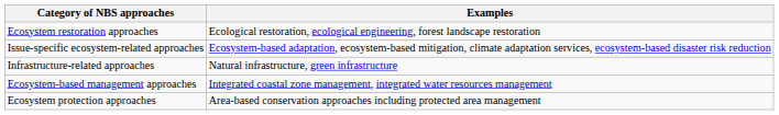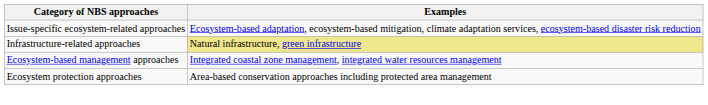 <table class="wikitable">
 <tr>
 <th>Category of NBS approaches</th>
 <th>Examples</th>
-</tr>
-<tr>
-<td><a href='#'>Ecosystem restoration</a> approaches</td>
-<td>Ecological restoration, <a href='#'>ecological engineering</a>, forest landscape restoration</td>
 </tr>
 <tr>
 <td>Issue-specific ecosystem-related approaches</td>
 <td><a href='#'>Ecosystem-based adaptation</a>, ecosystem-based mitigation, climate adaptation services, <a href='#'>ecosystem-based disaster risk reduction</a></td>
 </tr>
 <tr>
 <td>Infrastructure-related approaches</td>
-<td>Natural infrastructure, <a href='#'>green infrastructure</a></td>
+<td style="background: khaki;">Natural infrastructure, <a href='#'>green infrastructure</a></td>
 </tr>
 <tr>
 <td><a href='#'>Ecosystem-based management</a> approaches</td>
 <td><a href='#'>Integrated coastal zone management</a>, <a href='#'>integrated water resources management</a></td>
 </tr>
 <tr>
 <td>Ecosystem protection approaches</td>
 <td>Area-based conservation approaches including protected area management</td>
 </tr>
 </table>
